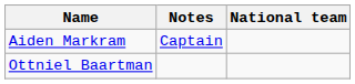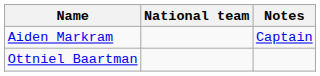 <table class="wikitable">
 <tr>
 <th>Name</th>
+<th>National team</th>
 <th>Notes</th>
-<th>National team</th>
 </tr>
 <tr>
 <td><a href='#'>Aiden Markram</a></td>
+<td></td>
 <td><a href='#'>Captain</a></td>
-<td></td>
 </tr>
 <tr>
 <td><a href='#'>Ottniel Baartman</a></td>
 <td></td>
 <td></td>
 </tr>
 </table>
